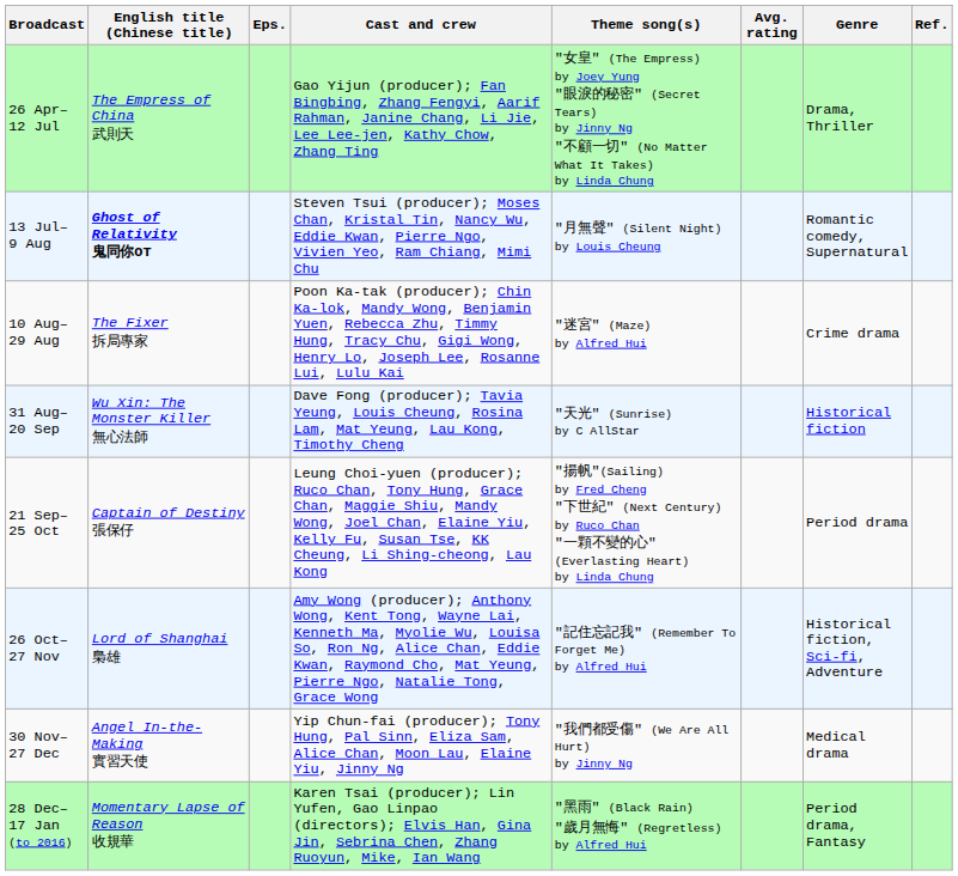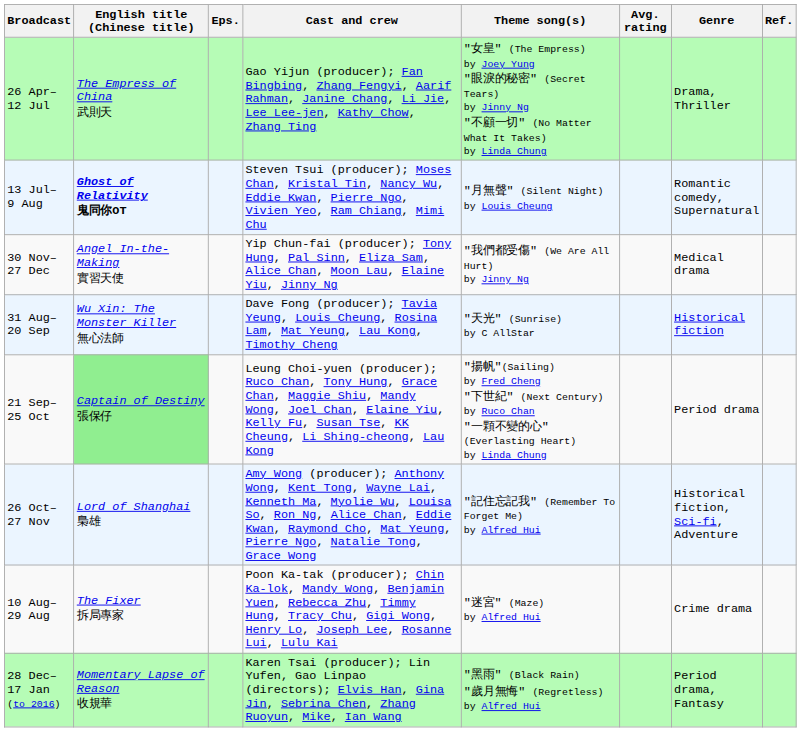 <table class="wikitable sortable">
 <tr>
 <th>Broadcast</th>
 <th style="width:17%;">English title <br> (Chinese title)</th>
 <th>Eps.</th>
 <th>Cast and crew</th>
 <th style="width:20%;">Theme song(s)</th>
 <th>Avg. rating</th>
 <th style="width:10%;">Genre</th>
 <th>Ref.</th>
 </tr>
 <tr ---- bgcolor="#b6fcb6">
 <td>26 Apr–<br>12 Jul</td>
 <td><em><a href='#'>The Empress of China</a></em><br>武則天</td>
 <td></td>
 <td>Gao Yijun (producer); <a href='#'>Fan Bingbing</a>, <a href='#'>Zhang Fengyi</a>, <a href='#'>Aarif Rahman</a>, <a href='#'>Janine Chang</a>, <a href='#'>Li Jie</a>, <a href='#'>Lee Lee-jen</a>, <a href='#'>Kathy Chow</a>, <a href='#'>Zhang Ting</a></td>
 <td>"女皇" <small>(The Empress)</small><br><small>by <a href='#'>Joey Yung</a></small><br>"眼淚的秘密" <small>(Secret Tears)</small><br><small>by <a href='#'>Jinny Ng</a></small><br>"不顧一切" <small>(No Matter What It Takes)</small><br><small>by <a href='#'>Linda Chung</a></small></td>
 <td></td>
 <td>Drama, Thriller</td>
 <td></td>
 </tr>
 <tr ---- bgcolor="#ebf5ff">
 <td>13 Jul–<br>9 Aug</td>
 <td><strong><em><a href='#'>Ghost of Relativity</a></em><br>鬼同你OT</strong></td>
 <td></td>
 <td>Steven Tsui (producer); <a href='#'>Moses Chan</a>, <a href='#'>Kristal Tin</a>, <a href='#'>Nancy Wu</a>, <a href='#'>Eddie Kwan</a>, <a href='#'>Pierre Ngo</a>, <a href='#'>Vivien Yeo</a>, <a href='#'>Ram Chiang</a>, <a href='#'>Mimi Chu</a></td>
 <td>"月無聲" <small>(Silent Night)</small><br><small>by <a href='#'>Louis Cheung</a></small></td>
 <td></td>
 <td>Romantic comedy, Supernatural</td>
 <td></td>
 </tr>
 <tr>
-<td>10 Aug–<br>29 Aug</td>
-<td><em><a href='#'>The Fixer</a></em><br>拆局專家</td>
+<td>30 Nov–<br>27 Dec</td>
+<td><em><a href='#'>Angel In-the-Making</a></em><br>實習天使</td>
 <td></td>
-<td>Poon Ka-tak (producer); <a href='#'>Chin Ka-lok</a>, <a href='#'>Mandy Wong</a>, <a href='#'>Benjamin Yuen</a>, <a href='#'>Rebecca Zhu</a>, <a href='#'>Timmy Hung</a>, <a href='#'>Tracy Chu</a>, <a href='#'>Gigi Wong</a>, <a href='#'>Henry Lo</a>, <a href='#'>Joseph Lee</a>, <a href='#'>Rosanne Lui</a>, <a href='#'>Lulu Kai</a></td>
-<td>"迷宮" <small>(Maze)</small><br><small>by <a href='#'>Alfred Hui</a></small></td>
+<td>Yip Chun-fai (producer); <a href='#'>Tony Hung</a>, <a href='#'>Pal Sinn</a>, <a href='#'>Eliza Sam</a>, <a href='#'>Alice Chan</a>, <a href='#'>Moon Lau</a>, <a href='#'>Elaine Yiu</a>, <a href='#'>Jinny Ng</a></td>
+<td>"我們都受傷" <small>(We Are All Hurt)</small><br><small>by <a href='#'>Jinny Ng</a></small></td>
 <td></td>
-<td>Crime drama</td>
+<td>Medical drama</td>
 <td></td>
 </tr>
 <tr ---- bgcolor="#ebf5ff">
 <td>31 Aug–<br>20 Sep</td>
 <td><em><a href='#'>Wu Xin: The Monster Killer</a></em> <br>無心法師</td>
 <td></td>
 <td>Dave Fong (producer); <a href='#'>Tavia Yeung</a>, <a href='#'>Louis Cheung</a>, <a href='#'>Rosina Lam</a>, <a href='#'>Mat Yeung</a>, <a href='#'>Lau Kong</a>, <a href='#'>Timothy Cheng</a></td>
 <td>"天光" <small>(Sunrise)</small><br><small>by C AllStar</small></td>
 <td></td>
 <td><a href='#'>Historical fiction</a></td>
 <td></td>
 </tr>
 <tr>
 <td>21 Sep–<br>25 Oct</td>
-<td><em><a href='#'>Captain of Destiny</a></em><br>張保仔</td>
+<td style="background: lightgreen;"><em><a href='#'>Captain of Destiny</a></em><br>張保仔</td>
 <td></td>
 <td>Leung Choi-yuen (producer); <a href='#'>Ruco Chan</a>, <a href='#'>Tony Hung</a>, <a href='#'>Grace Chan</a>, <a href='#'>Maggie Shiu</a>, <a href='#'>Mandy Wong</a>, <a href='#'>Joel Chan</a>, <a href='#'>Elaine Yiu</a>, <a href='#'>Kelly Fu</a>, <a href='#'>Susan Tse</a>, <a href='#'>KK Cheung</a>, <a href='#'>Li Shing-cheong</a>, <a href='#'>Lau Kong</a></td>
 <td>"揚帆"<small>(Sailing)</small><br><small>by <a href='#'>Fred Cheng</a></small><br>"下世紀" <small>(Next Century)<br>by <a href='#'>Ruco Chan</a></small><br>"一顆不變的心" <small>(Everlasting Heart)<br>by <a href='#'>Linda Chung</a></small></td>
 <td></td>
 <td>Period drama</td>
 <td></td>
 </tr>
 <tr ---- bgcolor="#ebf5ff">
 <td>26 Oct–<br>27 Nov</td>
 <td><em><a href='#'>Lord of Shanghai</a></em><br>梟雄</td>
 <td></td>
 <td><a href='#'>Amy Wong</a> (producer); <a href='#'>Anthony Wong</a>, <a href='#'>Kent Tong</a>, <a href='#'>Wayne Lai</a>, <a href='#'>Kenneth Ma</a>, <a href='#'>Myolie Wu</a>, <a href='#'>Louisa So</a>, <a href='#'>Ron Ng</a>, <a href='#'>Alice Chan</a>, <a href='#'>Eddie Kwan</a>, <a href='#'>Raymond Cho</a>, <a href='#'>Mat Yeung</a>, <a href='#'>Pierre Ngo</a>, <a href='#'>Natalie Tong</a>, <a href='#'>Grace Wong</a></td>
 <td>"記住忘記我" <small>(Remember To Forget Me)</small><br><small>by <a href='#'>Alfred Hui</a></small></td>
 <td></td>
 <td>Historical fiction, <a href='#'>Sci-fi</a>, Adventure</td>
 <td></td>
 </tr>
 <tr>
-<td>30 Nov–<br>27 Dec</td>
-<td><em><a href='#'>Angel In-the-Making</a></em><br>實習天使</td>
+<td>10 Aug–<br>29 Aug</td>
+<td><em><a href='#'>The Fixer</a></em><br>拆局專家</td>
 <td></td>
-<td>Yip Chun-fai (producer); <a href='#'>Tony Hung</a>, <a href='#'>Pal Sinn</a>, <a href='#'>Eliza Sam</a>, <a href='#'>Alice Chan</a>, <a href='#'>Moon Lau</a>, <a href='#'>Elaine Yiu</a>, <a href='#'>Jinny Ng</a></td>
-<td>"我們都受傷" <small>(We Are All Hurt)</small><br><small>by <a href='#'>Jinny Ng</a></small></td>
+<td>Poon Ka-tak (producer); <a href='#'>Chin Ka-lok</a>, <a href='#'>Mandy Wong</a>, <a href='#'>Benjamin Yuen</a>, <a href='#'>Rebecca Zhu</a>, <a href='#'>Timmy Hung</a>, <a href='#'>Tracy Chu</a>, <a href='#'>Gigi Wong</a>, <a href='#'>Henry Lo</a>, <a href='#'>Joseph Lee</a>, <a href='#'>Rosanne Lui</a>, <a href='#'>Lulu Kai</a></td>
+<td>"迷宮" <small>(Maze)</small><br><small>by <a href='#'>Alfred Hui</a></small></td>
 <td></td>
-<td>Medical drama</td>
+<td>Crime drama</td>
 <td></td>
 </tr>
 <tr ---- bgcolor="#b6fcb6">
 <td>28 Dec–<br>17 Jan<br><small>(<a href='#'>to 2016</a>)</small></td>
 <td><em><a href='#'>Momentary Lapse of Reason</a></em><br>收規華</td>
 <td></td>
 <td>Karen Tsai (producer); Lin Yufen, Gao Linpao (directors); <a href='#'>Elvis Han</a>, <a href='#'>Gina Jin</a>, <a href='#'>Sebrina Chen</a>, <a href='#'>Zhang Ruoyun</a>, <a href='#'>Mike</a>, <a href='#'>Ian Wang</a></td>
 <td>"黑雨" <small>(Black Rain)</small><br>"歲月無悔" <small>(Regretless)</small><br><small>by <a href='#'>Alfred Hui</a></small></td>
 <td></td>
 <td>Period drama, Fantasy</td>
 <td></td>
 </tr>
 </table>
